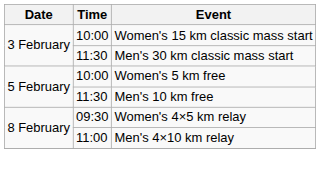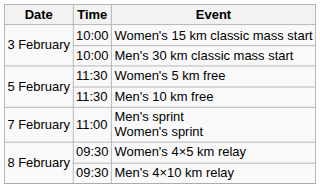 <table class="wikitable">
 <tr>
 <th>Date</th>
 <th>Time</th>
 <th>Event</th>
 </tr>
 <tr>
 <td rowspan=2>3 February</td>
 <td>10:00</td>
 <td>Women's 15 km classic mass start</td>
 </tr>
 <tr>
-<td>11:30</td>
+<td>10:00</td>
 <td>Men's 30 km classic mass start</td>
 </tr>
 <tr>
 <td rowspan=2>5 February</td>
-<td>10:00</td>
+<td>11:30</td>
 <td>Women's 5 km free</td>
 </tr>
 <tr>
 <td>11:30</td>
 <td>Men's 10 km free</td>
 </tr>
 <tr>
+<td>7 February</td>
+<td>11:00</td>
+<td>Men's sprint<br>Women's sprint</td>
+</tr>
+<tr>
 <td rowspan=2>8 February</td>
 <td>09:30</td>
 <td>Women's 4×5 km relay</td>
 </tr>
 <tr>
-<td>11:00</td>
+<td>09:30</td>
 <td>Men's 4×10 km relay</td>
 </tr>
 <tr>
 </tr>
 </table>
